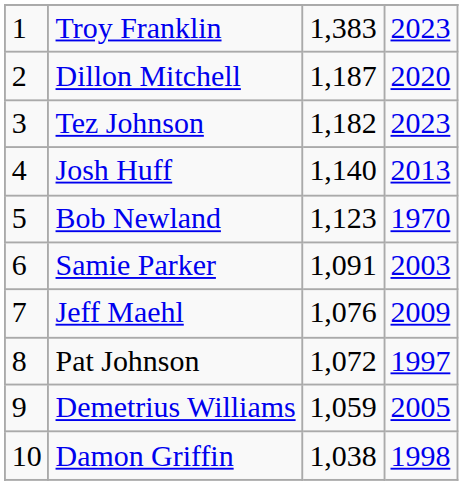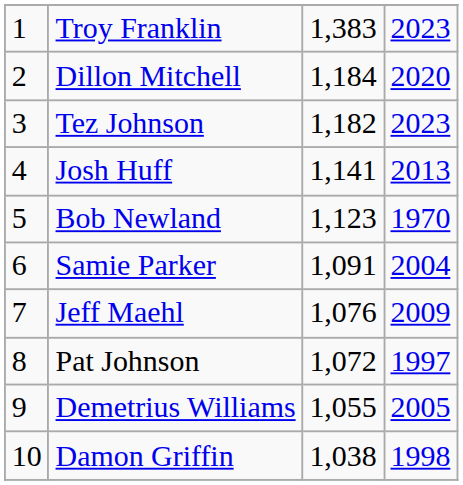 <table class="wikitable">
 <tr>
 </tr>
 <tr>
 <td>1</td>
 <td><a href='#'>Troy Franklin</a></td>
 <td>1,383</td>
 <td><a href='#'>2023</a></td>
 </tr>
 <tr>
 <td>2</td>
 <td><a href='#'>Dillon Mitchell</a></td>
-<td>1,187</td>
+<td>1,184</td>
 <td><a href='#'>2020</a></td>
 </tr>
 <tr>
 <td>3</td>
 <td><a href='#'>Tez Johnson</a></td>
 <td>1,182</td>
 <td><a href='#'>2023</a></td>
 </tr>
 <tr>
 <td>4</td>
 <td><a href='#'>Josh Huff</a></td>
-<td>1,140</td>
+<td>1,141</td>
 <td><a href='#'>2013</a></td>
 </tr>
 <tr>
 <td>5</td>
 <td><a href='#'>Bob Newland</a></td>
 <td>1,123</td>
 <td><a href='#'>1970</a></td>
 </tr>
 <tr>
 <td>6</td>
 <td><a href='#'>Samie Parker</a></td>
 <td>1,091</td>
-<td><a href='#'>2003</a></td>
+<td><a href='#'>2004</a></td>
 </tr>
 <tr>
 <td>7</td>
 <td><a href='#'>Jeff Maehl</a></td>
 <td>1,076</td>
 <td><a href='#'>2009</a></td>
 </tr>
 <tr>
 <td>8</td>
 <td>Pat Johnson</td>
 <td>1,072</td>
 <td><a href='#'>1997</a></td>
 </tr>
 <tr>
 <td>9</td>
 <td><a href='#'>Demetrius Williams</a></td>
-<td>1,059</td>
+<td>1,055</td>
 <td><a href='#'>2005</a></td>
 </tr>
 <tr>
 <td>10</td>
 <td><a href='#'>Damon Griffin</a></td>
 <td>1,038</td>
 <td><a href='#'>1998</a></td>
 </tr>
 </table>
